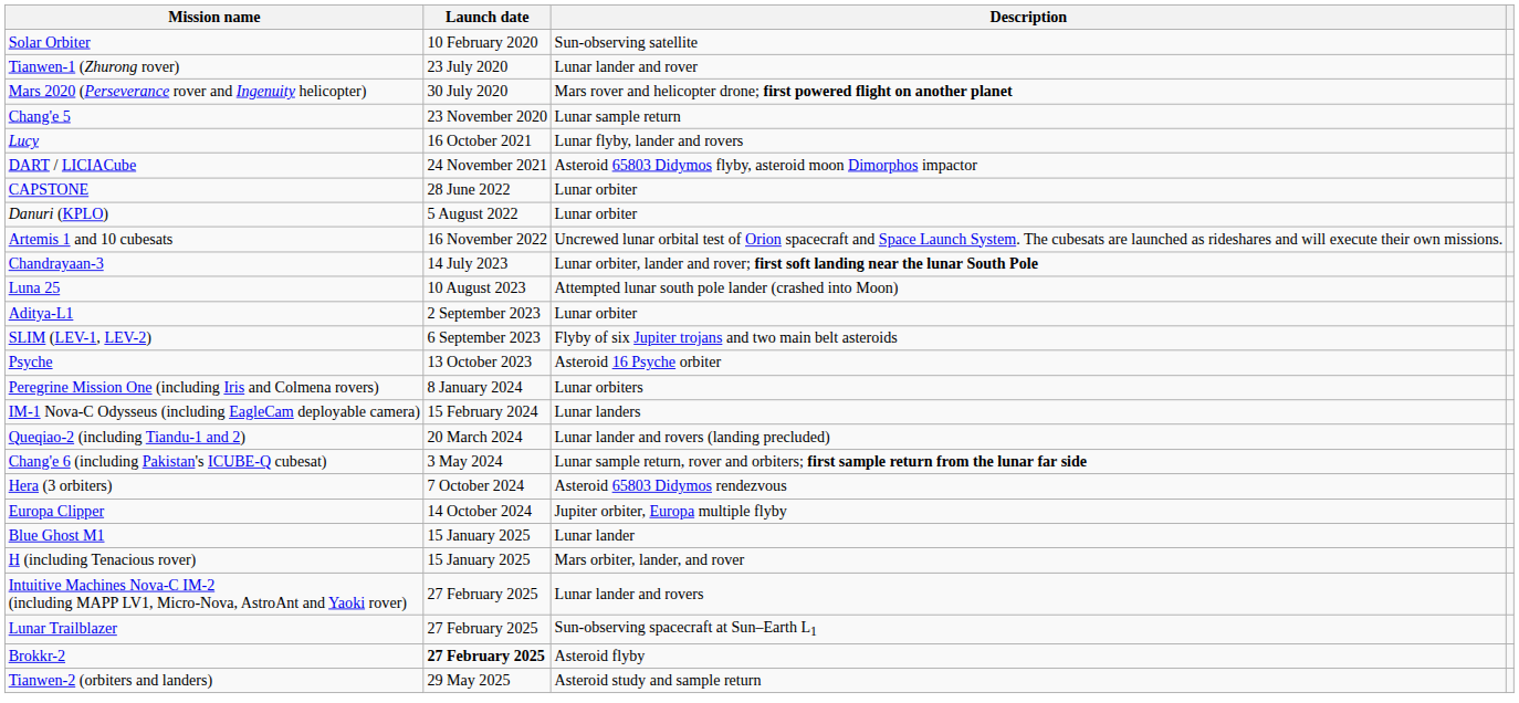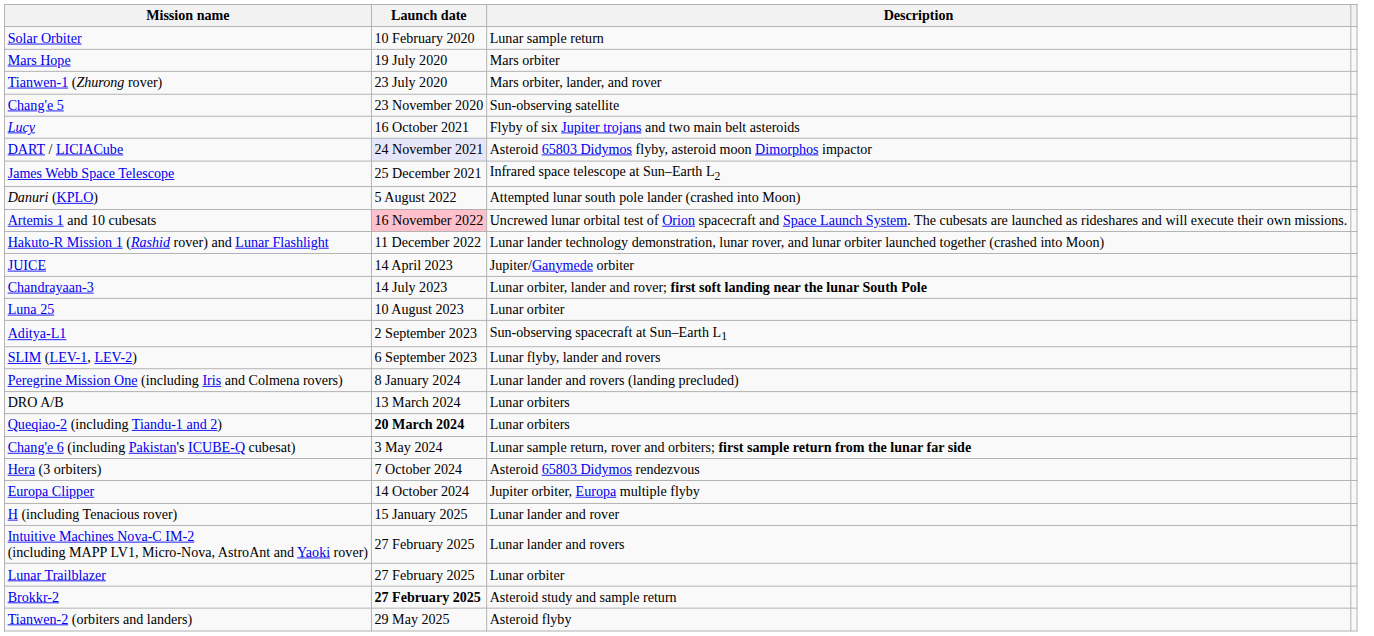 <table class="wikitable sticky-header">
 <tr>
 <th>Mission name</th>
 <th>Launch date</th>
 <th>Description</th>
 <th></th>
 </tr>
 <tr>
 <td> <a href='#'>Solar Orbiter</a></td>
 <td>10 February 2020</td>
-<td>Sun-observing satellite</td>
+<td>Lunar sample return</td>
+<td></td>
+</tr>
+<tr>
+<td> <a href='#'>Mars Hope</a></td>
+<td>19 July 2020</td>
+<td>Mars orbiter</td>
 <td></td>
 </tr>
 <tr>
 <td> <a href='#'>Tianwen-1</a> (<em>Zhurong</em> rover)</td>
 <td>23 July 2020</td>
-<td>Lunar lander and rover</td>
-<td></td>
-</tr>
-<tr>
-<td> <a href='#'>Mars 2020</a> (<em><a href='#'>Perseverance</a></em> rover and <em><a href='#'>Ingenuity</a></em> helicopter)</td>
-<td>30 July 2020</td>
-<td>Mars rover and helicopter drone; <strong>first powered flight on another planet</strong></td>
+<td>Mars orbiter, lander, and rover</td>
 <td></td>
 </tr>
 <tr>
 <td> <a href='#'>Chang'e 5</a></td>
 <td>23 November 2020</td>
-<td>Lunar sample return</td>
+<td>Sun-observing satellite</td>
 <td></td>
 </tr>
 <tr>
 <td> <em><a href='#'>Lucy</a></em></td>
 <td>16 October 2021</td>
-<td>Lunar flyby, lander and rovers</td>
+<td>Flyby of six <a href='#'>Jupiter trojans</a> and two main belt asteroids</td>
 <td></td>
 </tr>
 <tr>
 <td>  <a href='#'>DART</a> / <a href='#'>LICIACube</a></td>
-<td>24 November 2021</td>
+<td style="background: lavender;">24 November 2021</td>
 <td>Asteroid <a href='#'>65803 Didymos</a> flyby, asteroid moon <a href='#'>Dimorphos</a> impactor</td>
 <td></td>
 </tr>
 <tr>
-<td> <a href='#'>CAPSTONE</a></td>
-<td>28 June 2022</td>
-<td>Lunar orbiter</td>
+<td>   <a href='#'>James Webb Space Telescope</a></td>
+<td>25 December 2021</td>
+<td>Infrared space telescope at Sun–Earth L<sub>2</sub></td>
 <td></td>
 </tr>
 <tr>
 <td>   <em>Danuri</em> (<a href='#'>KPLO</a>)</td>
 <td>5 August 2022</td>
-<td>Lunar orbiter</td>
+<td>Attempted lunar south pole lander (crashed into Moon)</td>
 <td></td>
 </tr>
 <tr>
 <td> <a href='#'>Artemis 1</a> and 10 cubesats</td>
-<td>16 November 2022</td>
+<td style="background: pink;">16 November 2022</td>
 <td>Uncrewed lunar orbital test of <a href='#'>Orion</a> spacecraft and <a href='#'>Space Launch System</a>. The cubesats are launched as rideshares and will execute their own missions.</td>
+<td></td>
+</tr>
+<tr>
+<td>  <a href='#'>Hakuto-R Mission 1</a> (<a href='#'><em>Rashid</em></a> rover) and <a href='#'>Lunar Flashlight</a></td>
+<td>11 December 2022</td>
+<td>Lunar lander technology demonstration, lunar rover, and lunar orbiter launched together (crashed into Moon)</td>
+<td></td>
+</tr>
+<tr>
+<td> <a href='#'>JUICE</a></td>
+<td>14 April 2023</td>
+<td>Jupiter/<a href='#'>Ganymede</a> orbiter</td>
 <td></td>
 </tr>
 <tr>
 <td> <a href='#'>Chandrayaan-3</a></td>
 <td>14 July 2023</td>
 <td>Lunar orbiter, lander and rover; <strong>first soft landing near the lunar South Pole</strong></td>
 <td></td>
 </tr>
 <tr>
 <td> <a href='#'>Luna 25</a></td>
 <td>10 August 2023</td>
-<td>Attempted lunar south pole lander (crashed into Moon)</td>
+<td>Lunar orbiter</td>
 <td></td>
 </tr>
 <tr>
 <td> <a href='#'>Aditya-L1</a></td>
 <td>2 September 2023</td>
-<td>Lunar orbiter</td>
+<td>Sun-observing spacecraft at Sun–Earth L<sub>1</sub></td>
 <td></td>
 </tr>
 <tr>
 <td> <a href='#'>SLIM</a> (<a href='#'>LEV-1</a>, <a href='#'>LEV-2</a>)</td>
 <td>6 September 2023</td>
-<td>Flyby of six <a href='#'>Jupiter trojans</a> and two main belt asteroids</td>
-<td></td>
-</tr>
-<tr>
-<td> <a href='#'>Psyche</a></td>
-<td>13 October 2023</td>
-<td>Asteroid <a href='#'>16 Psyche</a> orbiter</td>
+<td>Lunar flyby, lander and rovers</td>
 <td></td>
 </tr>
 <tr>
 <td> <a href='#'>Peregrine Mission One</a> (including <a href='#'>Iris</a> and Colmena rovers)</td>
 <td>8 January 2024</td>
+<td>Lunar lander and rovers (landing precluded)</td>
+<td></td>
+</tr>
+<tr>
+<td> DRO A/B</td>
+<td>13 March 2024</td>
 <td>Lunar orbiters</td>
 <td></td>
 </tr>
 <tr>
-<td> <a href='#'>IM-1</a> Nova-C Odysseus (including <a href='#'>EagleCam</a> deployable camera)</td>
-<td>15 February 2024</td>
-<td>Lunar landers</td>
-<td></td>
-</tr>
-<tr>
 <td> <a href='#'>Queqiao-2</a> (including <a href='#'>Tiandu-1 and 2</a>)</td>
-<td>20 March 2024</td>
-<td>Lunar lander and rovers (landing precluded)</td>
+<td><strong>20 March 2024</strong></td>
+<td>Lunar orbiters</td>
 <td></td>
 </tr>
 <tr>
 <td> <a href='#'>Chang'e 6</a> (including <a href='#'>Pakistan</a>'s <a href='#'>ICUBE-Q</a> cubesat)</td>
 <td>3 May 2024</td>
 <td>Lunar sample return, rover and orbiters; <strong>first sample return from the lunar far side</strong></td>
 <td></td>
 </tr>
 <tr>
 <td> <a href='#'>Hera</a> (3 orbiters)</td>
 <td>7 October 2024</td>
 <td>Asteroid <a href='#'>65803 Didymos</a> rendezvous</td>
 <td></td>
 </tr>
 <tr>
 <td> <a href='#'>Europa Clipper</a></td>
 <td>14 October 2024</td>
 <td>Jupiter orbiter, <a href='#'>Europa</a> multiple flyby</td>
 <td></td>
 </tr>
 <tr>
-<td> <a href='#'>Blue Ghost M1</a></td>
-<td>15 January 2025</td>
-<td>Lunar lander</td>
-<td></td>
-</tr>
-<tr>
 <td> <a href='#'>H</a> (including Tenacious rover)</td>
 <td>15 January 2025</td>
-<td>Mars orbiter, lander, and rover</td>
+<td>Lunar lander and rover</td>
 <td></td>
 </tr>
 <tr>
 <td> <a href='#'>Intuitive Machines Nova-C IM-2</a><br>(including MAPP LV1, Micro-Nova, AstroAnt and <a href='#'>Yaoki</a> rover)</td>
 <td>27 February 2025</td>
 <td>Lunar lander and rovers</td>
 <td></td>
 </tr>
 <tr>
 <td> <a href='#'>Lunar Trailblazer</a></td>
 <td>27 February 2025</td>
-<td>Sun-observing spacecraft at Sun–Earth L<sub>1</sub></td>
+<td>Lunar orbiter</td>
 <td></td>
 </tr>
 <tr>
 <td> <a href='#'>Brokkr-2</a></td>
 <td><strong>27 February 2025</strong></td>
-<td>Asteroid flyby</td>
+<td>Asteroid study and sample return</td>
 <td></td>
 </tr>
 <tr>
 <td> <a href='#'>Tianwen-2</a> (orbiters and landers)</td>
 <td>29 May 2025</td>
-<td>Asteroid study and sample return</td>
+<td>Asteroid flyby</td>
 <td></td>
 </tr>
 </table>
